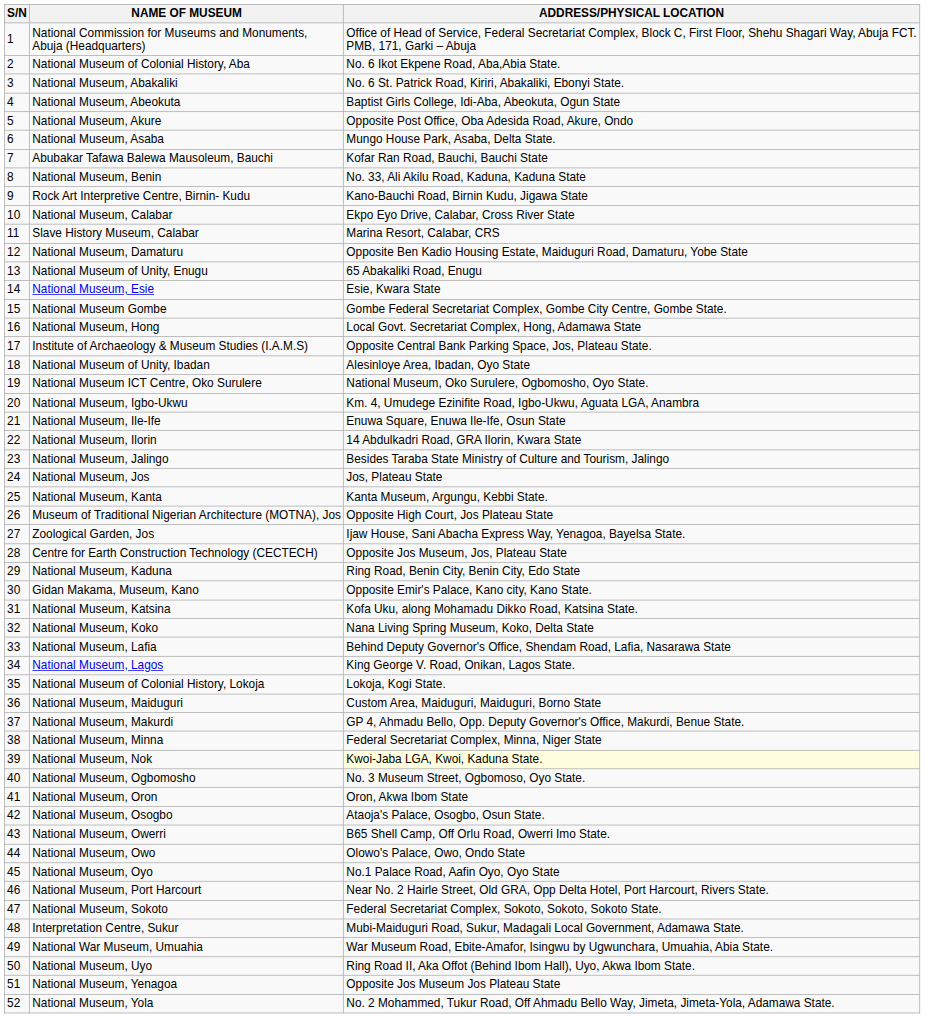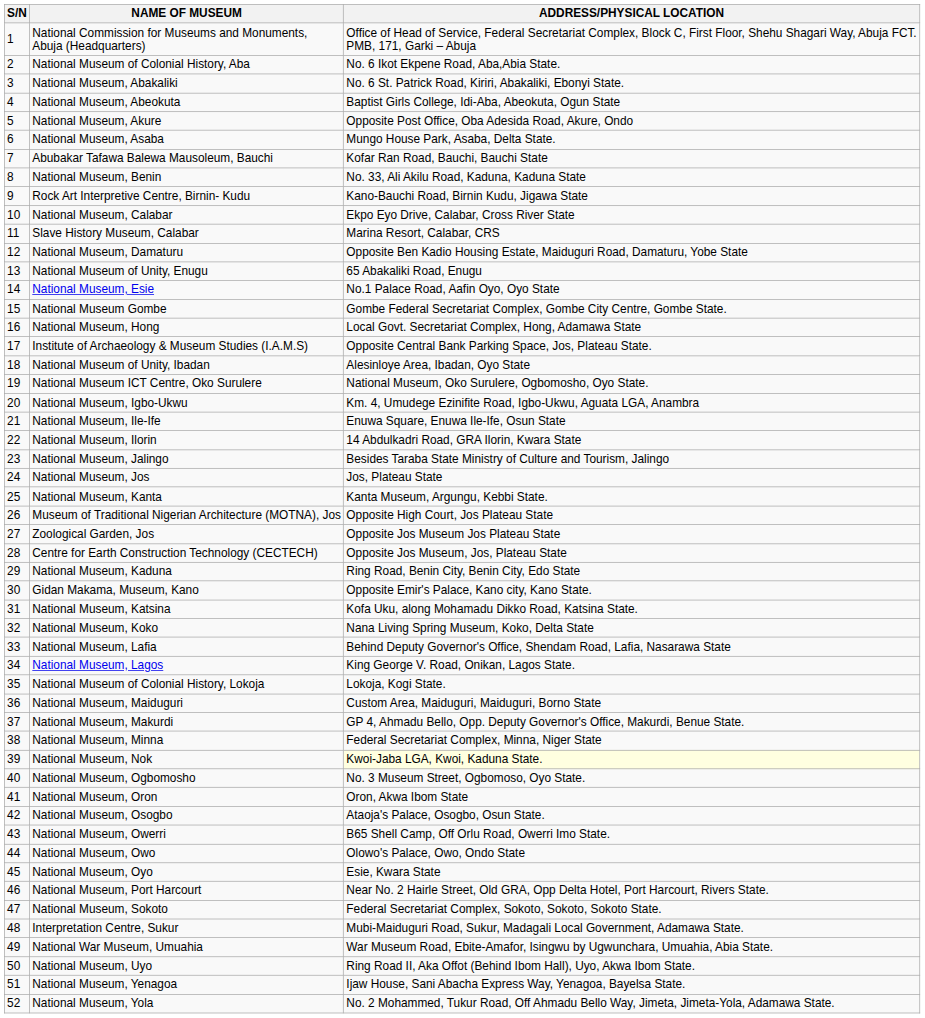 <table class="wikitable">
 <tr>
 <th>S/N</th>
 <th>NAME OF MUSEUM</th>
 <th>ADDRESS/PHYSICAL   LOCATION</th>
 </tr>
 <tr>
 <td>1</td>
 <td>National Commission for Museums and Monuments,<br>Abuja (Headquarters)</td>
 <td>Office of Head of Service, Federal Secretariat Complex, Block C, First Floor, Shehu Shagari Way, Abuja FCT.<br>PMB, 171, Garki – Abuja</td>
 </tr>
 <tr>
 <td>2</td>
 <td>National Museum of Colonial History, Aba</td>
 <td>No. 6 Ikot Ekpene Road, Aba,Abia State.</td>
 </tr>
 <tr>
 <td>3</td>
 <td>National Museum, Abakaliki</td>
 <td>No. 6 St. Patrick Road, Kiriri, Abakaliki, Ebonyi State.</td>
 </tr>
 <tr>
 <td>4</td>
 <td>National Museum, Abeokuta</td>
 <td>Baptist Girls College, Idi-Aba, Abeokuta, Ogun State</td>
 </tr>
 <tr>
 <td>5</td>
 <td>National Museum, Akure</td>
 <td>Opposite Post Office, Oba Adesida Road, Akure, Ondo</td>
 </tr>
 <tr>
 <td>6</td>
 <td>National Museum, Asaba</td>
 <td>Mungo House Park, Asaba, Delta State.</td>
 </tr>
 <tr>
 <td>7</td>
 <td>Abubakar Tafawa Balewa Mausoleum, Bauchi</td>
 <td>Kofar Ran Road, Bauchi, Bauchi State</td>
 </tr>
 <tr>
 <td>8</td>
 <td>National Museum, Benin</td>
 <td>No. 33, Ali Akilu Road, Kaduna, Kaduna State</td>
 </tr>
 <tr>
 <td>9</td>
 <td>Rock Art Interpretive Centre, Birnin- Kudu</td>
 <td>Kano-Bauchi Road, Birnin Kudu, Jigawa State</td>
 </tr>
 <tr>
 <td>10</td>
 <td>National Museum, Calabar</td>
 <td>Ekpo Eyo Drive, Calabar, Cross River State</td>
 </tr>
 <tr>
 <td>11</td>
 <td>Slave History Museum, Calabar</td>
 <td>Marina Resort, Calabar, CRS</td>
 </tr>
 <tr>
 <td>12</td>
 <td>National Museum,   Damaturu</td>
 <td>Opposite Ben Kadio Housing Estate, Maiduguri Road, Damaturu, Yobe  State</td>
 </tr>
 <tr>
 <td>13</td>
 <td>National Museum of Unity, Enugu</td>
 <td>65 Abakaliki Road, Enugu</td>
 </tr>
 <tr>
 <td>14</td>
 <td><a href='#'>National Museum, Esie</a></td>
-<td>Esie, Kwara State</td>
+<td>No.1 Palace Road, Aafin Oyo, Oyo State</td>
 </tr>
 <tr>
 <td>15</td>
 <td>National Museum Gombe</td>
 <td>Gombe Federal Secretariat Complex, Gombe City Centre, Gombe State.</td>
 </tr>
 <tr>
 <td>16</td>
 <td>National Museum, Hong</td>
 <td>Local Govt. Secretariat Complex, Hong, Adamawa State</td>
 </tr>
 <tr>
 <td>17</td>
 <td>Institute of Archaeology & Museum Studies (I.A.M.S)</td>
 <td>Opposite Central Bank Parking Space, Jos, Plateau State.</td>
 </tr>
 <tr>
 <td>18</td>
 <td>National Museum of Unity, Ibadan</td>
 <td>Alesinloye Area, Ibadan, Oyo State</td>
 </tr>
 <tr>
 <td>19</td>
 <td>National Museum ICT Centre, Oko Surulere</td>
 <td>National Museum, Oko Surulere, Ogbomosho, Oyo State.</td>
 </tr>
 <tr>
 <td>20</td>
 <td>National Museum, Igbo-Ukwu</td>
 <td>Km. 4, Umudege Ezinifite Road, Igbo-Ukwu, Aguata LGA, Anambra</td>
 </tr>
 <tr>
 <td>21</td>
 <td>National Museum,   Ile-Ife</td>
 <td>Enuwa Square, Enuwa Ile-Ife, Osun State</td>
 </tr>
 <tr>
 <td>22</td>
 <td>National Museum, Ilorin</td>
 <td>14 Abdulkadri Road, GRA Ilorin, Kwara State</td>
 </tr>
 <tr>
 <td>23</td>
 <td>National Museum, Jalingo</td>
 <td>Besides Taraba State Ministry of Culture and Tourism, Jalingo</td>
 </tr>
 <tr>
 <td>24</td>
 <td>National Museum, Jos</td>
 <td>Jos, Plateau State</td>
 </tr>
 <tr>
 <td>25</td>
 <td>National Museum, Kanta</td>
 <td>Kanta Museum, Argungu, Kebbi State.</td>
 </tr>
 <tr>
 <td>26</td>
 <td>Museum of Traditional Nigerian Architecture (MOTNA), Jos</td>
 <td>Opposite High Court, Jos Plateau State</td>
 </tr>
 <tr>
 <td>27</td>
 <td>Zoological Garden, Jos</td>
-<td>Ijaw House, Sani Abacha Express Way, Yenagoa, Bayelsa State.</td>
+<td>Opposite Jos Museum Jos Plateau State</td>
 </tr>
 <tr>
 <td>28</td>
 <td>Centre for Earth Construction Technology (CECTECH)</td>
 <td>Opposite Jos Museum, Jos, Plateau State</td>
 </tr>
 <tr>
 <td>29</td>
 <td>National Museum, Kaduna</td>
 <td>Ring Road, Benin City, Benin City, Edo State</td>
 </tr>
 <tr>
 <td>30</td>
 <td>Gidan Makama, Museum, Kano</td>
 <td>Opposite Emir's Palace, Kano city, Kano State.</td>
 </tr>
 <tr>
 <td>31</td>
 <td>National Museum, Katsina</td>
 <td>Kofa Uku, along Mohamadu Dikko Road, Katsina State.</td>
 </tr>
 <tr>
 <td>32</td>
 <td>National Museum, Koko</td>
 <td>Nana Living Spring Museum, Koko, Delta State</td>
 </tr>
 <tr>
 <td>33</td>
 <td>National Museum, Lafia</td>
 <td>Behind Deputy Governor's Office, Shendam Road, Lafia, Nasarawa State</td>
 </tr>
 <tr>
 <td>34</td>
 <td><a href='#'>National Museum, Lagos</a></td>
 <td>King George V. Road, Onikan, Lagos State.</td>
 </tr>
 <tr>
 <td>35</td>
 <td>National Museum of Colonial History, Lokoja</td>
 <td>Lokoja, Kogi State.</td>
 </tr>
 <tr>
 <td>36</td>
 <td>National Museum, Maiduguri</td>
 <td>Custom Area, Maiduguri, Maiduguri, Borno State</td>
 </tr>
 <tr>
 <td>37</td>
 <td>National Museum, Makurdi</td>
 <td>GP 4, Ahmadu Bello, Opp. Deputy Governor's Office, Makurdi, Benue  State.</td>
 </tr>
 <tr>
 <td>38</td>
 <td>National Museum, Minna</td>
 <td>Federal Secretariat Complex, Minna, Niger State</td>
 </tr>
 <tr>
 <td>39</td>
 <td>National Museum, Nok</td>
 <td style="background: lightyellow;">Kwoi-Jaba LGA, Kwoi, Kaduna State.</td>
 </tr>
 <tr>
 <td>40</td>
 <td>National Museum, Ogbomosho</td>
 <td>No. 3 Museum Street, Ogbomoso, Oyo State.</td>
 </tr>
 <tr>
 <td>41</td>
 <td>National Museum, Oron</td>
 <td>Oron, Akwa Ibom State</td>
 </tr>
 <tr>
 <td>42</td>
 <td>National Museum, Osogbo</td>
 <td>Ataoja's Palace, Osogbo, Osun State.</td>
 </tr>
 <tr>
 <td>43</td>
 <td>National Museum, Owerri</td>
 <td>B65 Shell Camp, Off Orlu Road, Owerri Imo State.</td>
 </tr>
 <tr>
 <td>44</td>
 <td>National Museum, Owo</td>
 <td>Olowo's Palace, Owo, Ondo State</td>
 </tr>
 <tr>
 <td>45</td>
 <td>National Museum, Oyo</td>
-<td>No.1 Palace Road, Aafin Oyo, Oyo State</td>
+<td>Esie, Kwara State</td>
 </tr>
 <tr>
 <td>46</td>
 <td>National Museum, Port Harcourt</td>
 <td>Near No. 2 Hairle Street, Old GRA, Opp Delta Hotel, Port Harcourt,  Rivers State.</td>
 </tr>
 <tr>
 <td>47</td>
 <td>National Museum, Sokoto</td>
 <td>Federal Secretariat Complex, Sokoto, Sokoto, Sokoto State.</td>
 </tr>
 <tr>
 <td>48</td>
 <td>Interpretation Centre, Sukur</td>
 <td>Mubi-Maiduguri Road, Sukur, Madagali Local Government, Adamawa State.</td>
 </tr>
 <tr>
 <td>49</td>
 <td>National War Museum, Umuahia</td>
 <td>War Museum Road, Ebite-Amafor, Isingwu by Ugwunchara, Umuahia, Abia  State.</td>
 </tr>
 <tr>
 <td>50</td>
 <td>National Museum, Uyo</td>
 <td>Ring Road II, Aka Offot (Behind Ibom Hall), Uyo, Akwa Ibom State.</td>
 </tr>
 <tr>
 <td>51</td>
 <td>National Museum, Yenagoa</td>
-<td>Opposite Jos Museum Jos Plateau State</td>
+<td>Ijaw House, Sani Abacha Express Way, Yenagoa, Bayelsa State.</td>
 </tr>
 <tr>
 <td>52</td>
 <td>National Museum, Yola</td>
 <td>No. 2 Mohammed, Tukur Road, Off Ahmadu Bello Way, Jimeta, Jimeta-Yola,  Adamawa State.</td>
 </tr>
 </table>
